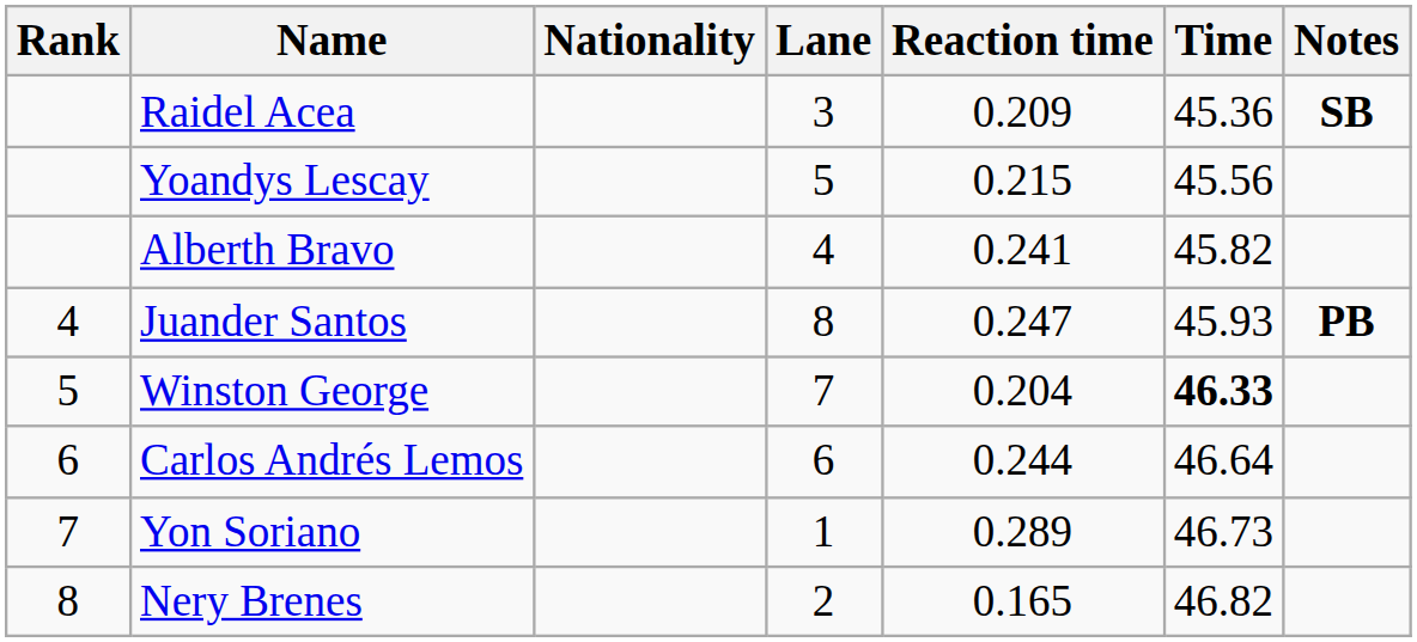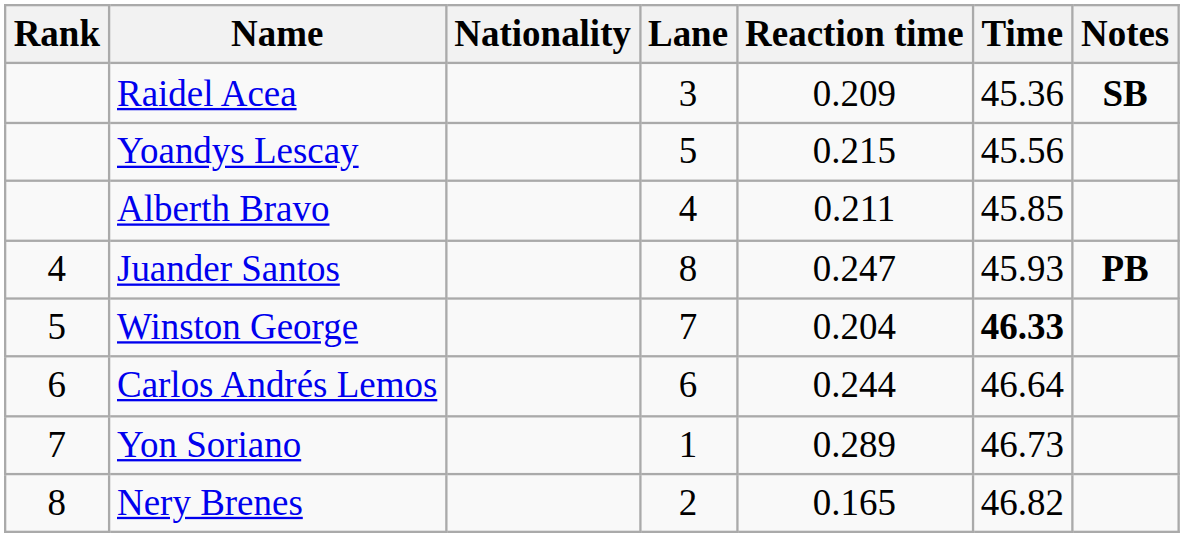 <table class="wikitable sortable" style="text-align:center">
 <tr>
 <th>Rank</th>
 <th>Name</th>
 <th>Nationality</th>
 <th>Lane</th>
 <th>Reaction time</th>
 <th>Time</th>
 <th>Notes</th>
 </tr>
 <tr>
 <td></td>
 <td align=left><a href='#'>Raidel Acea</a></td>
 <td align=left></td>
 <td>3</td>
 <td>0.209</td>
 <td>45.36</td>
 <td><strong>SB</strong></td>
 </tr>
 <tr>
 <td></td>
 <td align=left><a href='#'>Yoandys Lescay</a></td>
 <td align=left></td>
 <td>5</td>
 <td>0.215</td>
 <td>45.56</td>
 <td></td>
 </tr>
 <tr>
 <td></td>
 <td align=left><a href='#'>Alberth Bravo</a></td>
 <td align=left></td>
 <td>4</td>
-<td>0.241</td>
-<td>45.82</td>
+<td>0.211</td>
+<td>45.85</td>
 <td></td>
 </tr>
 <tr>
 <td>4</td>
 <td align=left><a href='#'>Juander Santos</a></td>
 <td align=left></td>
 <td>8</td>
 <td>0.247</td>
 <td>45.93</td>
 <td><strong>PB</strong></td>
 </tr>
 <tr>
 <td>5</td>
 <td align=left><a href='#'>Winston George</a></td>
 <td align=left></td>
 <td>7</td>
 <td>0.204</td>
 <td><strong>46.33</strong></td>
 <td></td>
 </tr>
 <tr>
 <td>6</td>
 <td align=left><a href='#'>Carlos Andrés Lemos</a></td>
 <td align=left></td>
 <td>6</td>
 <td>0.244</td>
 <td>46.64</td>
 <td></td>
 </tr>
 <tr>
 <td>7</td>
 <td align=left><a href='#'>Yon Soriano</a></td>
 <td align=left></td>
 <td>1</td>
 <td>0.289</td>
 <td>46.73</td>
 <td></td>
 </tr>
 <tr>
 <td>8</td>
 <td align=left><a href='#'>Nery Brenes</a></td>
 <td align=left></td>
 <td>2</td>
 <td>0.165</td>
 <td>46.82</td>
 <td></td>
 </tr>
 </table>
